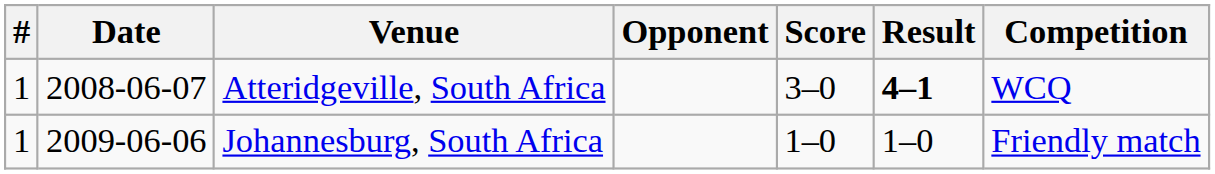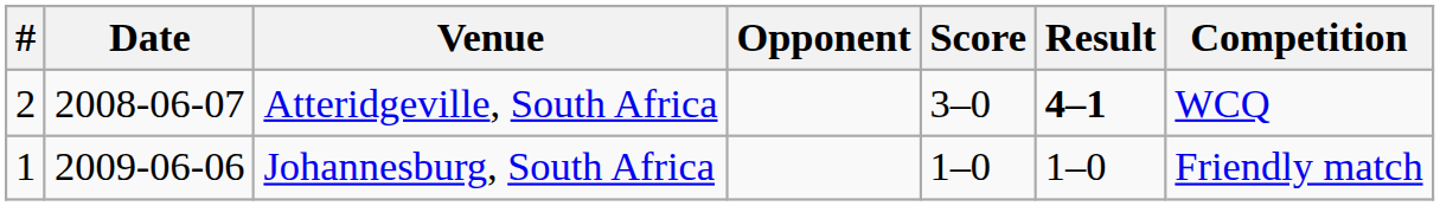 <table class="wikitable">
 <tr>
 <th>#</th>
 <th>Date</th>
 <th>Venue</th>
 <th>Opponent</th>
 <th>Score</th>
 <th>Result</th>
 <th>Competition</th>
 </tr>
 <tr>
-<td>1</td>
+<td>2</td>
 <td>2008-06-07</td>
 <td><a href='#'>Atteridgeville</a>, <a href='#'>South Africa</a></td>
 <td></td>
 <td>3–0</td>
 <td><strong>4–1</strong></td>
 <td><a href='#'>WCQ</a></td>
 </tr>
 <tr>
 <td>1</td>
 <td>2009-06-06</td>
 <td><a href='#'>Johannesburg</a>, <a href='#'>South Africa</a></td>
 <td></td>
 <td>1–0</td>
 <td>1–0</td>
 <td><a href='#'>Friendly match</a></td>
 </tr>
 </table>
